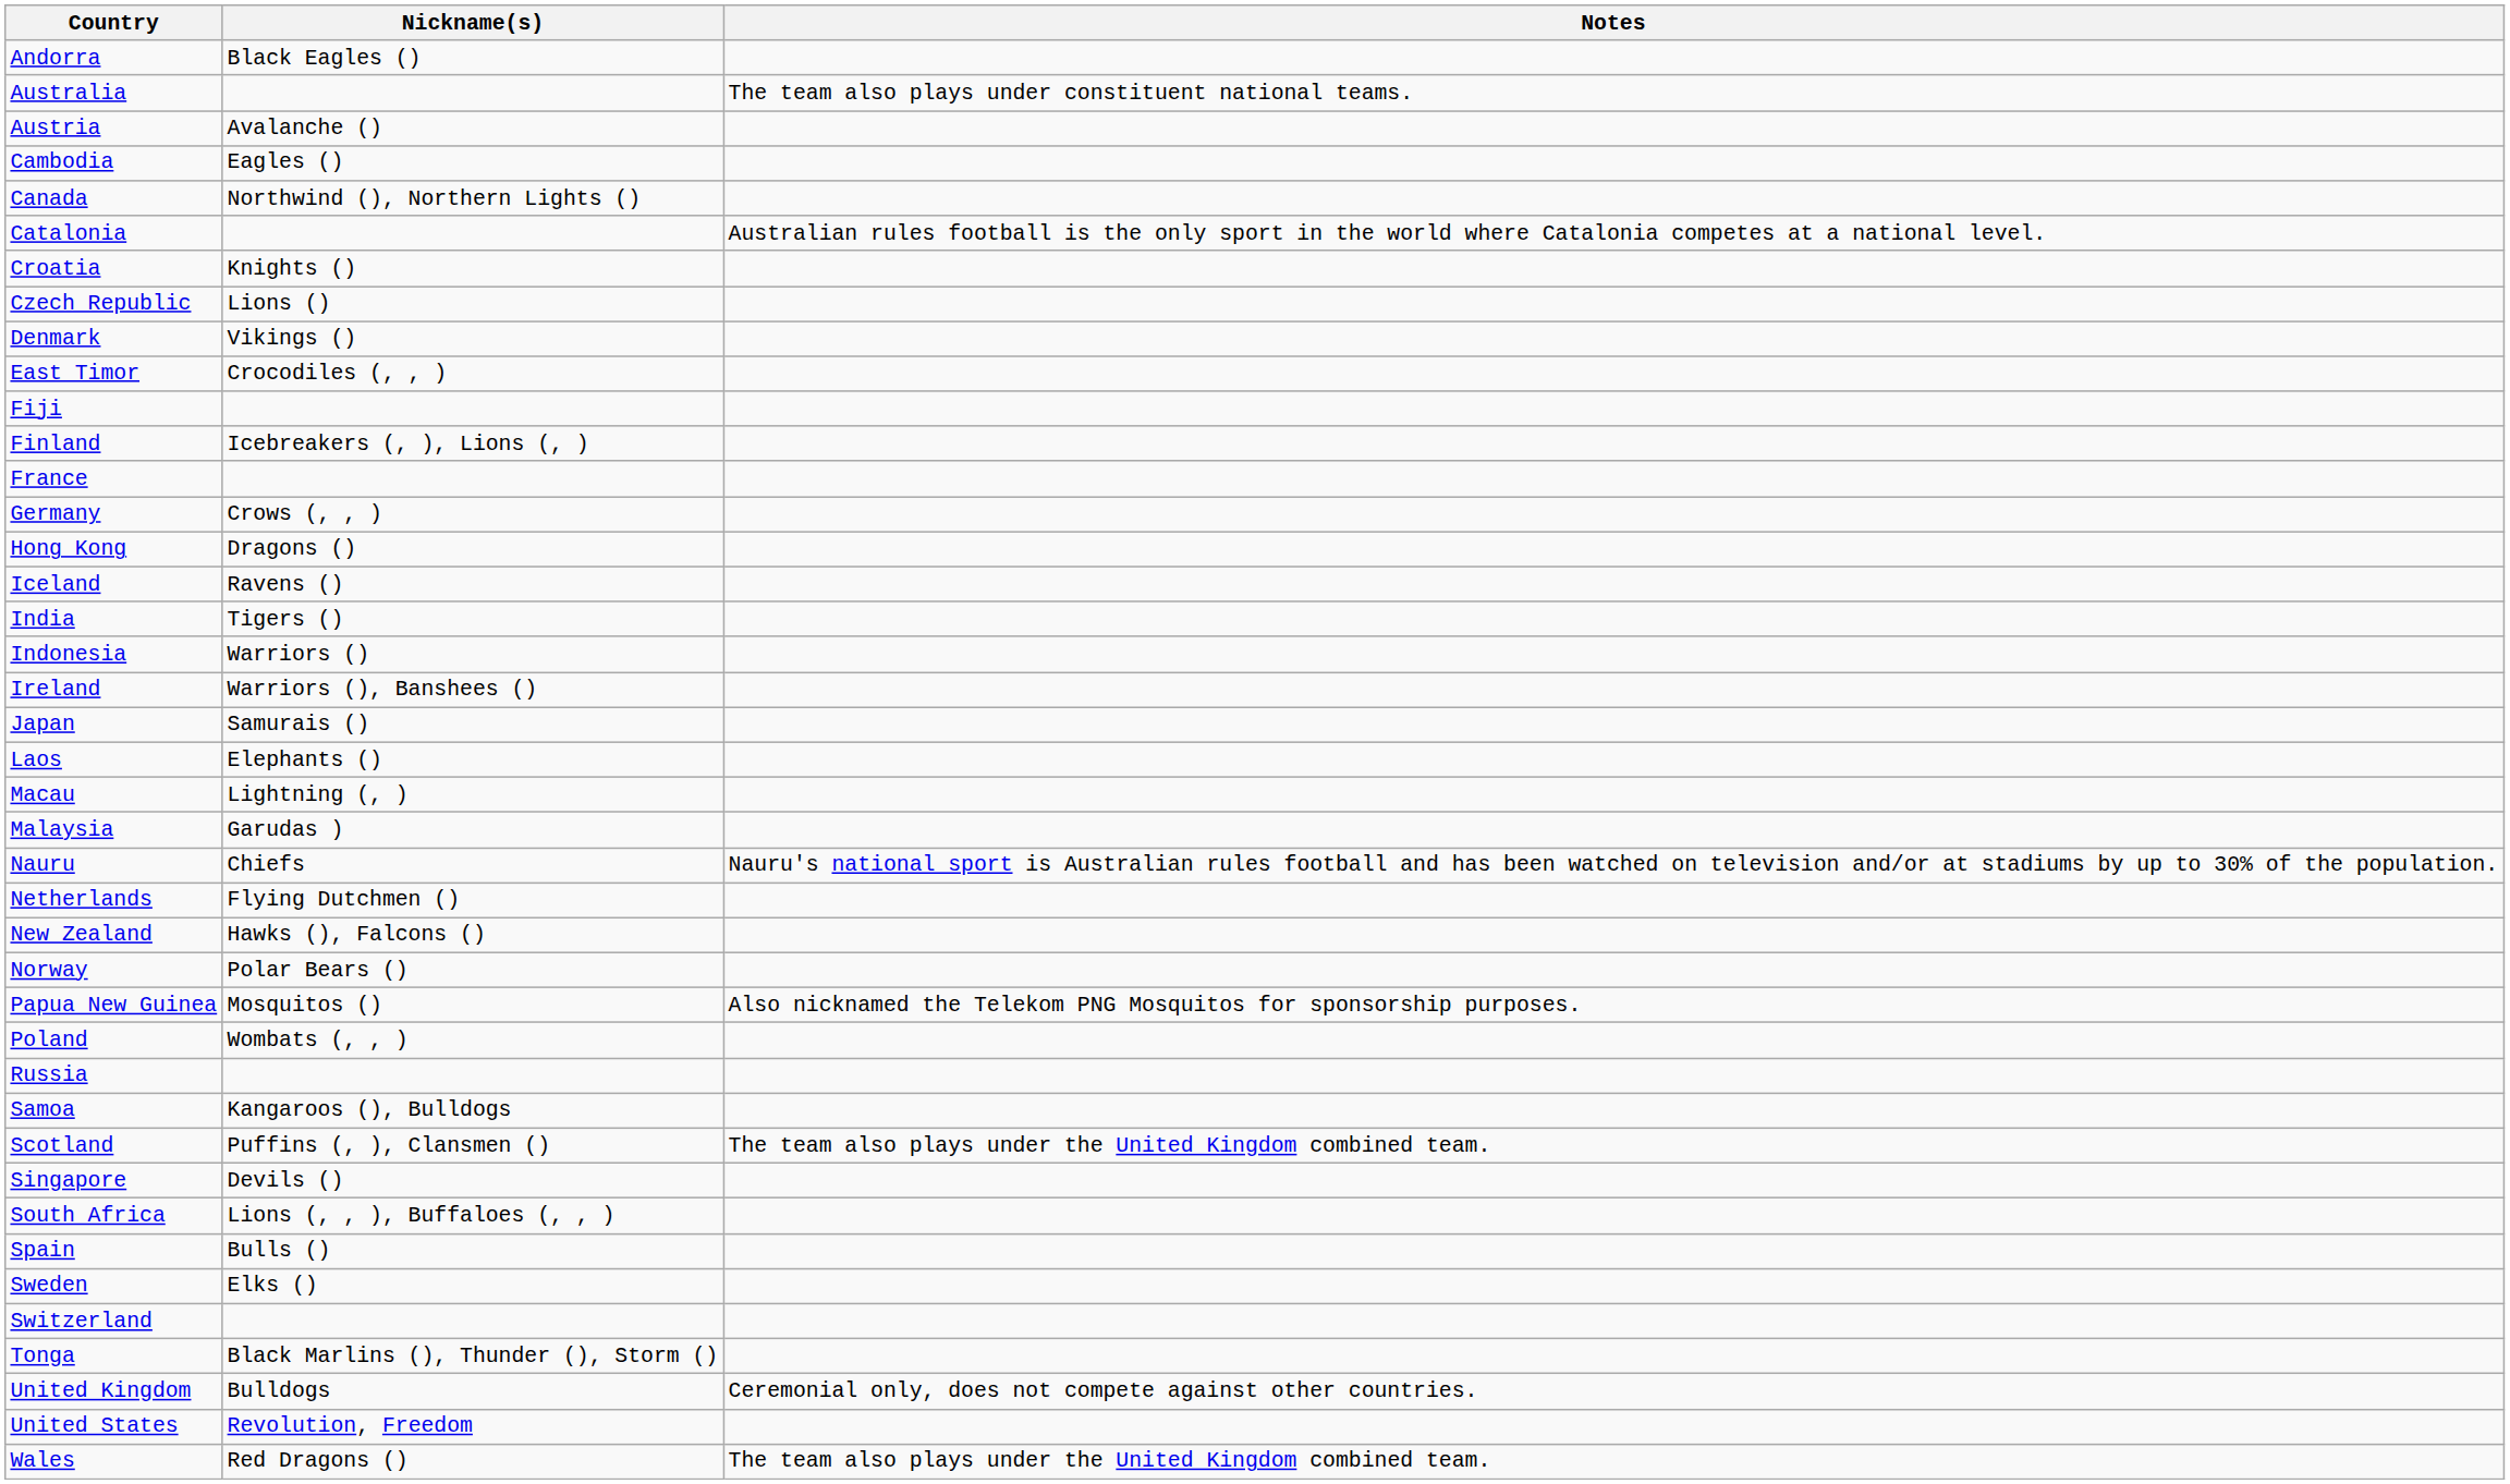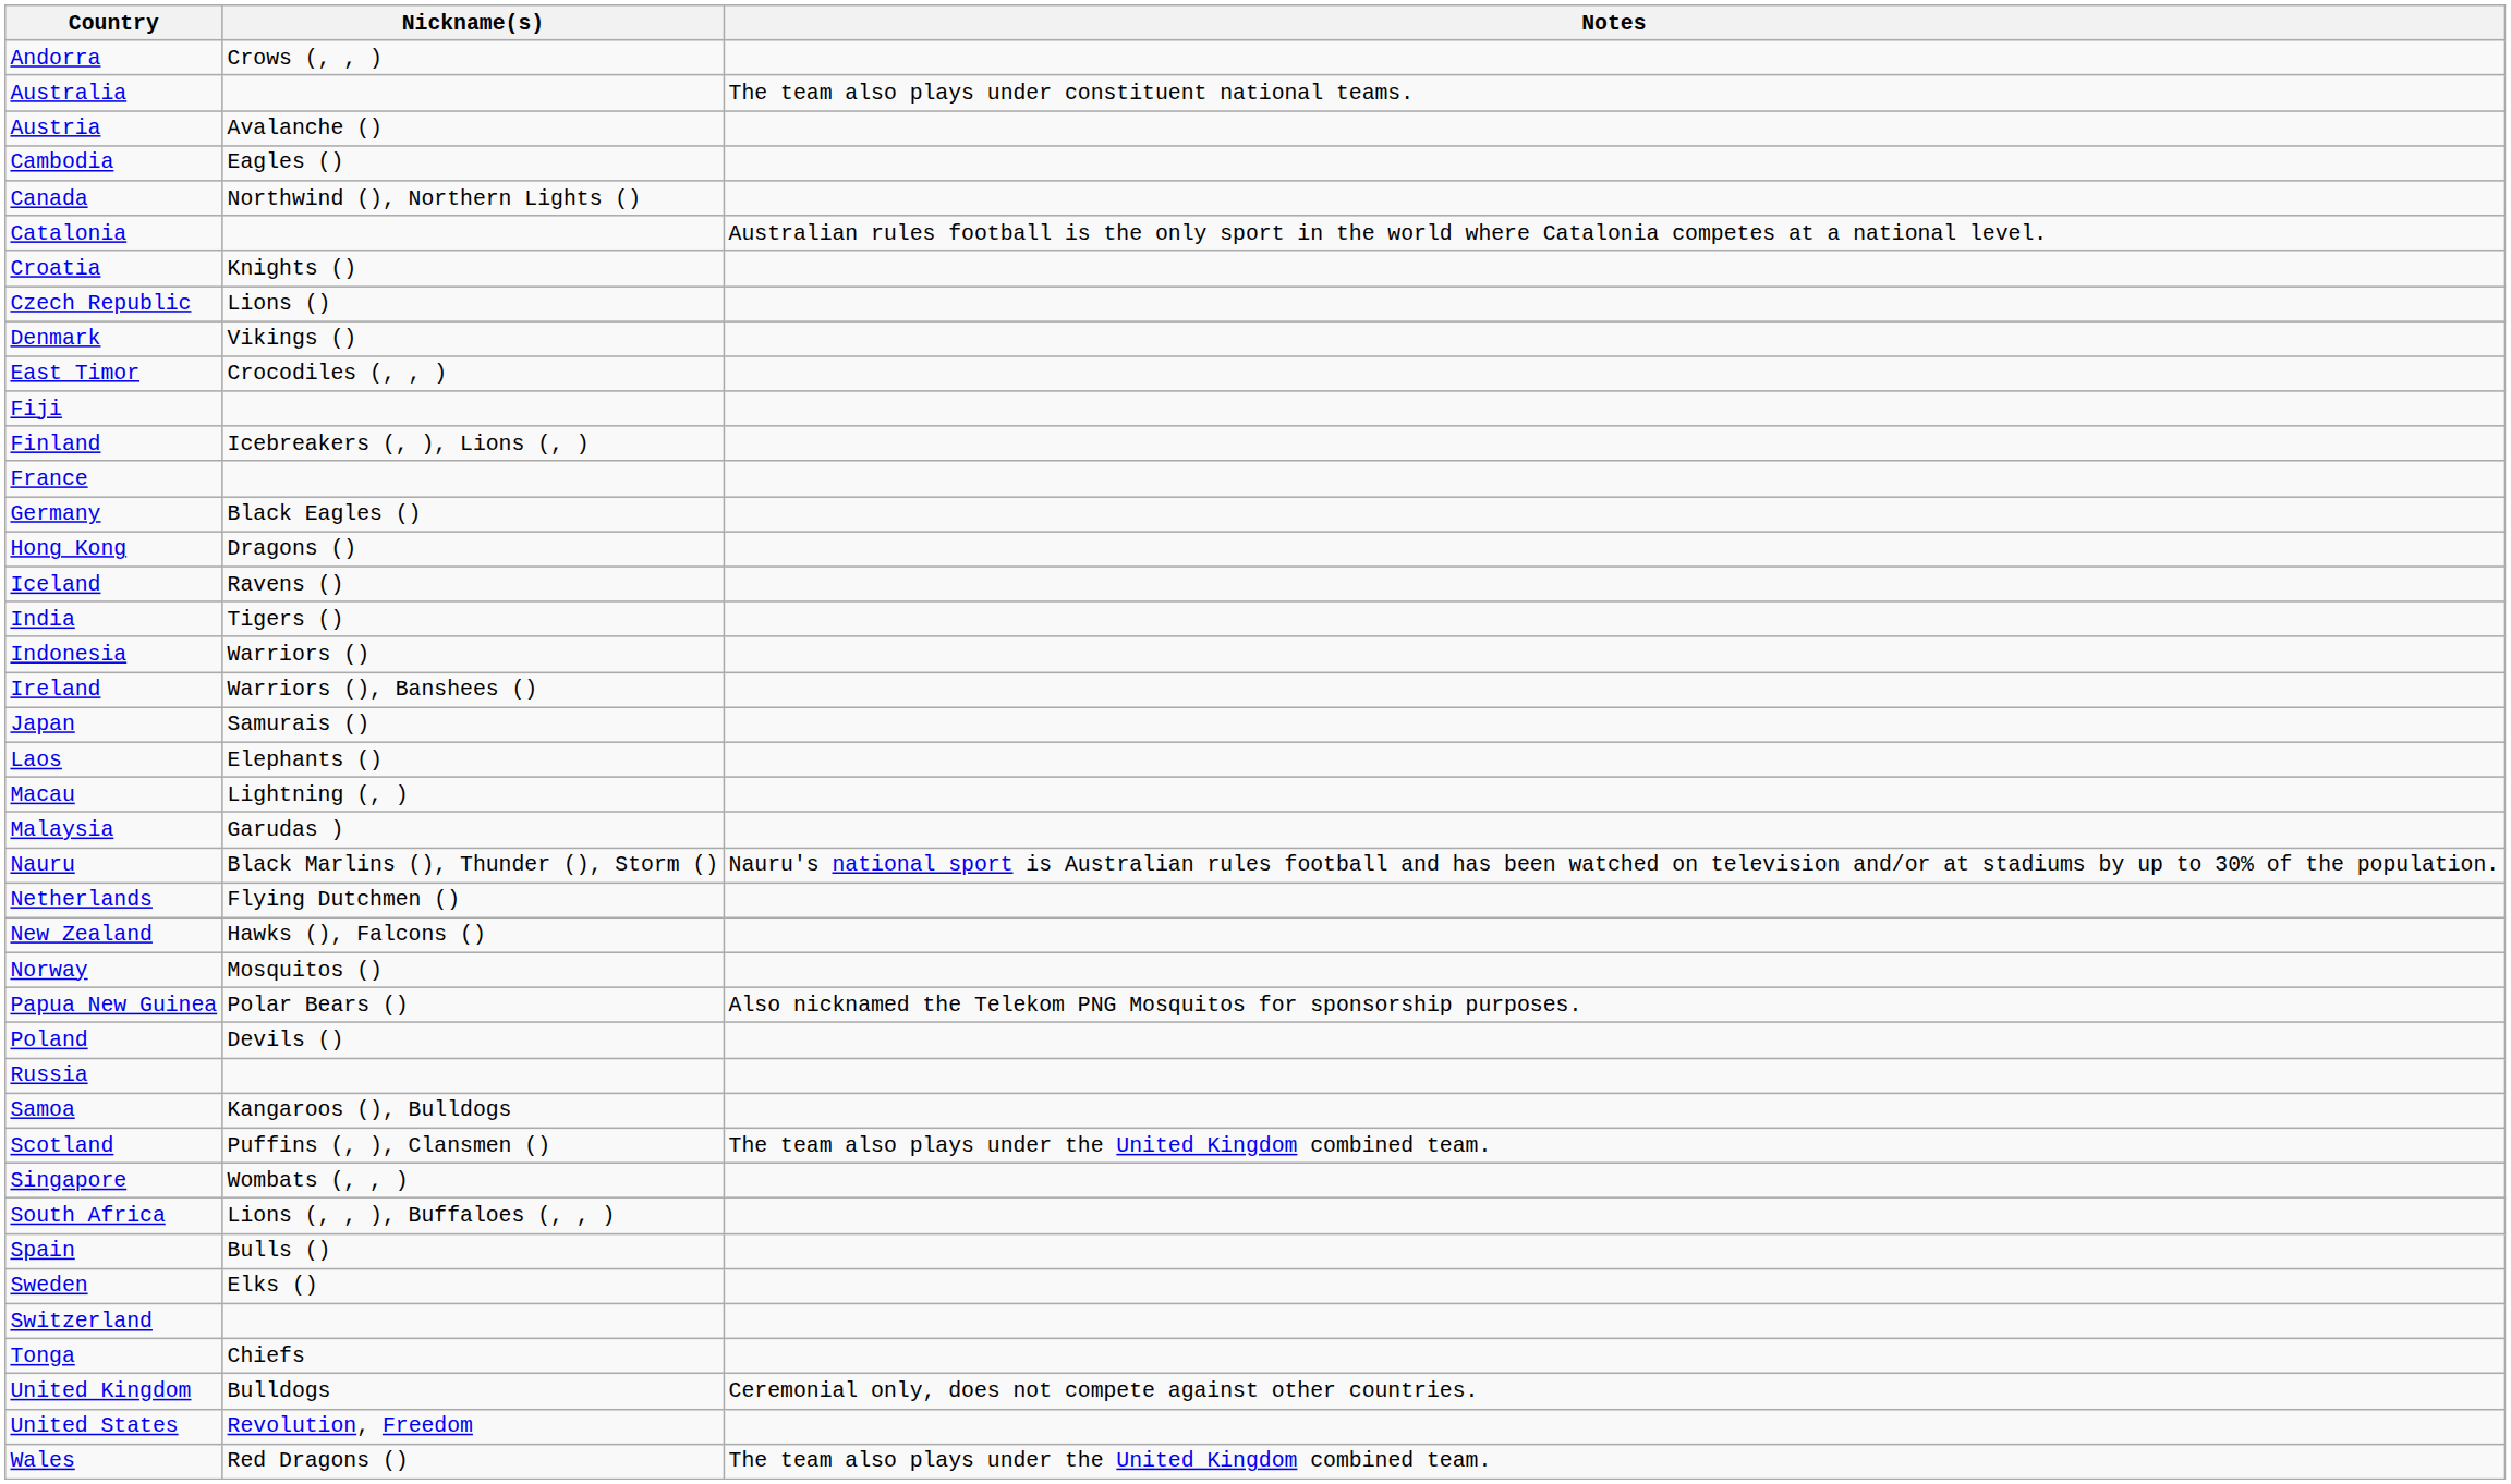 <table class="wikitable sortable">
 <tr>
 <th>Country</th>
 <th>Nickname(s)</th>
 <th>Notes</th>
 </tr>
 <tr>
 <td> <a href='#'>Andorra</a></td>
-<td>Black Eagles ()</td>
+<td>Crows (, , )</td>
 <td></td>
 </tr>
 <tr>
 <td> <a href='#'>Australia</a></td>
 <td></td>
 <td>The team also plays under constituent national teams.</td>
 </tr>
 <tr>
 <td> <a href='#'>Austria</a></td>
 <td>Avalanche ()</td>
 <td></td>
 </tr>
 <tr>
 <td> <a href='#'>Cambodia</a></td>
 <td>Eagles ()</td>
 <td></td>
 </tr>
 <tr>
 <td> <a href='#'>Canada</a></td>
 <td>Northwind (), Northern Lights ()</td>
 <td></td>
 </tr>
 <tr>
 <td> <a href='#'>Catalonia</a></td>
 <td></td>
 <td>Australian rules football is the only sport in the world where Catalonia competes at a national level.</td>
 </tr>
 <tr>
 <td> <a href='#'>Croatia</a></td>
 <td>Knights ()</td>
 <td></td>
 </tr>
 <tr>
 <td> <a href='#'>Czech Republic</a></td>
 <td>Lions ()</td>
 <td></td>
 </tr>
 <tr>
 <td> <a href='#'>Denmark</a></td>
 <td>Vikings ()</td>
 <td></td>
 </tr>
 <tr>
 <td> <a href='#'>East Timor</a></td>
 <td>Crocodiles (, , )</td>
 <td></td>
 </tr>
 <tr>
 <td> <a href='#'>Fiji</a></td>
 <td></td>
 <td></td>
 </tr>
 <tr>
 <td> <a href='#'>Finland</a></td>
 <td>Icebreakers (, ), Lions (, )</td>
 <td></td>
 </tr>
 <tr>
 <td> <a href='#'>France</a></td>
 <td></td>
 <td></td>
 </tr>
 <tr>
 <td> <a href='#'>Germany</a></td>
-<td>Crows (, , )</td>
+<td>Black Eagles ()</td>
 <td></td>
 </tr>
 <tr>
 <td> <a href='#'>Hong Kong</a></td>
 <td>Dragons ()</td>
 </tr>
 <tr>
 <td> <a href='#'>Iceland</a></td>
 <td>Ravens ()</td>
 <td></td>
 </tr>
 <tr>
 <td> <a href='#'>India</a></td>
 <td>Tigers ()</td>
 <td></td>
 </tr>
 <tr>
 <td> <a href='#'>Indonesia</a></td>
 <td>Warriors ()</td>
 <td></td>
 </tr>
 <tr>
 <td> <a href='#'>Ireland</a></td>
 <td>Warriors (), Banshees ()</td>
 <td></td>
 </tr>
 <tr>
 <td> <a href='#'>Japan</a></td>
 <td>Samurais ()</td>
 <td></td>
 </tr>
 <tr>
 <td> <a href='#'>Laos</a></td>
 <td>Elephants ()</td>
 <td></td>
 </tr>
 <tr>
 <td> <a href='#'>Macau</a></td>
 <td>Lightning (, )</td>
 <td></td>
 </tr>
 <tr>
 <td> <a href='#'>Malaysia</a></td>
 <td>Garudas )</td>
 <td></td>
 </tr>
 <tr>
 <td> <a href='#'>Nauru</a></td>
-<td>Chiefs</td>
+<td>Black Marlins (), Thunder (), Storm ()</td>
 <td>Nauru's <a href='#'>national sport</a> is Australian rules football and has been watched on television and/or at stadiums by up to 30% of the population.</td>
 </tr>
 <tr>
 <td> <a href='#'>Netherlands</a></td>
 <td>Flying Dutchmen ()</td>
 <td></td>
 </tr>
 <tr>
 <td> <a href='#'>New Zealand</a></td>
 <td>Hawks (), Falcons ()</td>
 <td></td>
 </tr>
 <tr>
 <td> <a href='#'>Norway</a></td>
-<td>Polar Bears ()</td>
+<td>Mosquitos ()</td>
 <td></td>
 </tr>
 <tr>
 <td> <a href='#'>Papua New Guinea</a></td>
-<td>Mosquitos ()</td>
+<td>Polar Bears ()</td>
 <td>Also nicknamed the Telekom PNG Mosquitos for sponsorship purposes.</td>
 </tr>
 <tr>
 <td> <a href='#'>Poland</a></td>
-<td>Wombats (, , )</td>
+<td>Devils ()</td>
 <td></td>
 </tr>
 <tr>
 <td> <a href='#'>Russia</a></td>
 <td></td>
 <td></td>
 </tr>
 <tr>
 <td> <a href='#'>Samoa</a></td>
 <td>Kangaroos (), Bulldogs</td>
 <td></td>
 </tr>
 <tr>
 <td> <a href='#'>Scotland</a></td>
 <td>Puffins (, ), Clansmen ()</td>
 <td>The team also plays under the <a href='#'>United Kingdom</a> combined team.</td>
 </tr>
 <tr>
 <td> <a href='#'>Singapore</a></td>
-<td>Devils ()</td>
+<td>Wombats (, , )</td>
 <td></td>
 </tr>
 <tr>
 <td> <a href='#'>South Africa</a></td>
 <td>Lions (, , ), Buffaloes (, , )</td>
 <td></td>
 </tr>
 <tr>
 <td> <a href='#'>Spain</a></td>
 <td>Bulls ()</td>
 <td></td>
 </tr>
 <tr>
 <td> <a href='#'>Sweden</a></td>
 <td>Elks ()</td>
 <td></td>
 </tr>
 <tr>
 <td> <a href='#'>Switzerland</a></td>
 <td></td>
 <td></td>
 </tr>
 <tr>
 <td> <a href='#'>Tonga</a></td>
-<td>Black Marlins (), Thunder (), Storm ()</td>
+<td>Chiefs</td>
 <td></td>
 </tr>
 <tr>
 <td> <a href='#'>United Kingdom</a></td>
 <td>Bulldogs</td>
 <td>Ceremonial only, does not compete against other countries.</td>
 </tr>
 <tr>
 <td> <a href='#'>United States</a></td>
 <td><a href='#'>Revolution</a>, <a href='#'>Freedom</a></td>
 <td></td>
 </tr>
 <tr>
 <td> <a href='#'>Wales</a></td>
 <td>Red Dragons ()</td>
 <td>The team also plays under the <a href='#'>United Kingdom</a> combined team.</td>
 </tr>
 </table>
